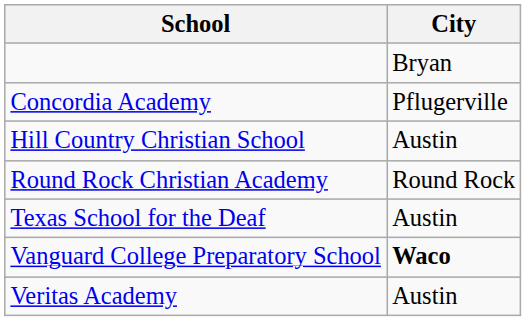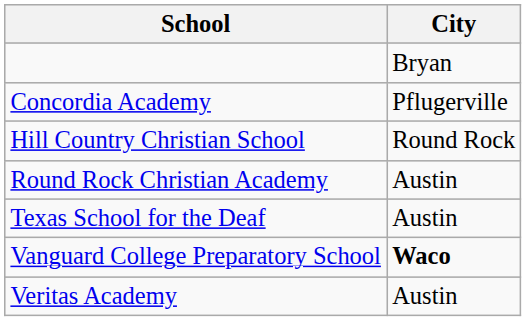 <table class="wikitable">
 <tr>
 <th>School</th>
 <th>City</th>
 </tr>
 <tr>
 <td></td>
 <td>Bryan</td>
 </tr>
 <tr>
 <td><a href='#'>Concordia Academy</a></td>
 <td>Pflugerville</td>
 </tr>
 <tr>
 <td><a href='#'>Hill Country Christian School</a></td>
-<td>Austin</td>
+<td>Round Rock</td>
 </tr>
 <tr>
 <td><a href='#'>Round Rock Christian Academy</a></td>
-<td>Round Rock</td>
+<td>Austin</td>
 </tr>
 <tr>
 <td><a href='#'>Texas School for the Deaf</a></td>
 <td>Austin</td>
 </tr>
 <tr>
 <td><a href='#'>Vanguard College Preparatory School</a></td>
 <td><strong>Waco</strong></td>
 </tr>
 <tr>
 <td><a href='#'>Veritas Academy</a></td>
 <td>Austin</td>
 </tr>
 </table>
